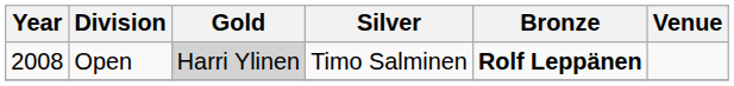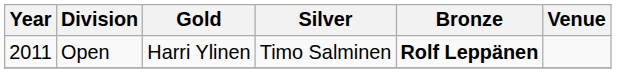 <table class="wikitable sortable" style="text-align: left;">
 <tr>
 <th>Year</th>
 <th>Division</th>
 <th> Gold</th>
 <th> Silver</th>
 <th> Bronze</th>
 <th>Venue</th>
 </tr>
 <tr>
-<td>2008</td>
+<td>2011</td>
 <td>Open</td>
-<td style="background: lightgrey;">Harri Ylinen</td>
+<td>Harri Ylinen</td>
 <td>Timo Salminen</td>
 <td><strong>Rolf Leppänen</strong></td>
 <td></td>
 </tr>
 <tr>
 </tr>
 </table>
